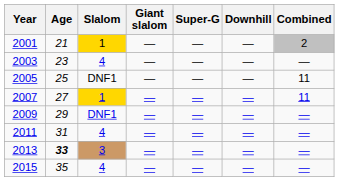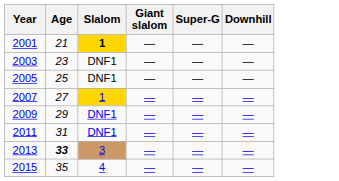 <table class=wikitable style="text-align:center">
 <tr>
 <th>  Year  </th>
 <th> Age </th>
 <th> Slalom </th>
 <th> Giant <br> slalom </th>
 <th>Super-G</th>
 <th>Downhill</th>
-<th>Combined</th>
 </tr>
 <tr>
 <td><a href='#'>2001</a></td>
 <td><em>21</em></td>
-<td style="background:gold;">1</td>
+<td style="background:gold;"><strong>1</strong></td>
 <td>—</td>
 <td>—</td>
 <td>—</td>
-<td style="background:silver;">2</td>
 </tr>
 <tr>
 <td><a href='#'>2003</a></td>
 <td><em>23</em></td>
-<td><a href='#'>4</a></td>
-<td>—</td>
+<td>DNF1</td>
 <td>—</td>
 <td>—</td>
 <td>—</td>
 </tr>
 <tr>
 <td><a href='#'>2005</a></td>
 <td><em>25</em></td>
 <td>DNF1</td>
 <td>—</td>
 <td>—</td>
 <td>—</td>
-<td>11</td>
 </tr>
 <tr>
 <td><a href='#'>2007</a></td>
 <td><em>27</em></td>
 <td style="background:gold;"><a href='#'>1</a></td>
 <td><a href='#'>—</a></td>
 <td><a href='#'>—</a></td>
 <td><a href='#'>—</a></td>
-<td><a href='#'>11</a></td>
 </tr>
 <tr>
 <td><a href='#'>2009</a></td>
 <td><em>29</em></td>
 <td><a href='#'>DNF1</a></td>
 <td><a href='#'>—</a></td>
 <td><a href='#'>—</a></td>
 <td><a href='#'>—</a></td>
-<td><a href='#'>—</a></td>
 </tr>
 <tr>
 <td><a href='#'>2011</a></td>
 <td><em>31</em></td>
-<td><a href='#'>4</a></td>
-<td><a href='#'>—</a></td>
+<td><a href='#'>DNF1</a></td>
 <td><a href='#'>—</a></td>
 <td><a href='#'>—</a></td>
 <td><a href='#'>—</a></td>
 </tr>
 <tr>
 <td><a href='#'>2013</a></td>
 <td><strong><em>33</em></strong></td>
 <td style="background:#c96;"><a href='#'>3</a></td>
 <td><a href='#'>—</a></td>
 <td><a href='#'>—</a></td>
 <td><a href='#'>—</a></td>
-<td><a href='#'>—</a></td>
 </tr>
 <tr>
 <td><a href='#'>2015</a></td>
 <td><em>35</em></td>
 <td><a href='#'>4</a></td>
 <td><a href='#'>—</a></td>
 <td><a href='#'>—</a></td>
 <td><a href='#'>—</a></td>
-<td><a href='#'>—</a></td>
 </tr>
 </table>
